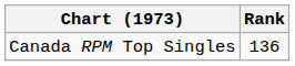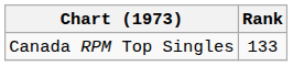 <table class="wikitable">
 <tr>
 <th>Chart (1973)</th>
 <th style="text-align:center;">Rank</th>
 </tr>
 <tr>
 <td>Canada <em>RPM</em> Top Singles</td>
-<td style="text-align:center;">136</td>
+<td style="text-align:center;">133</td>
 </tr>
 <tr>
 </tr>
 </table>
